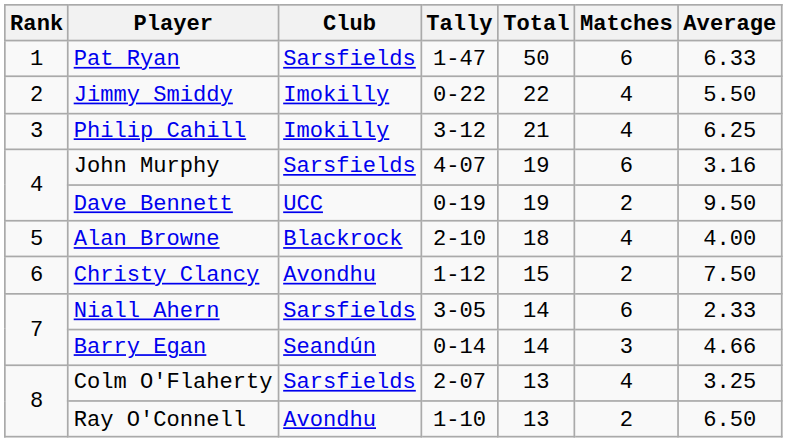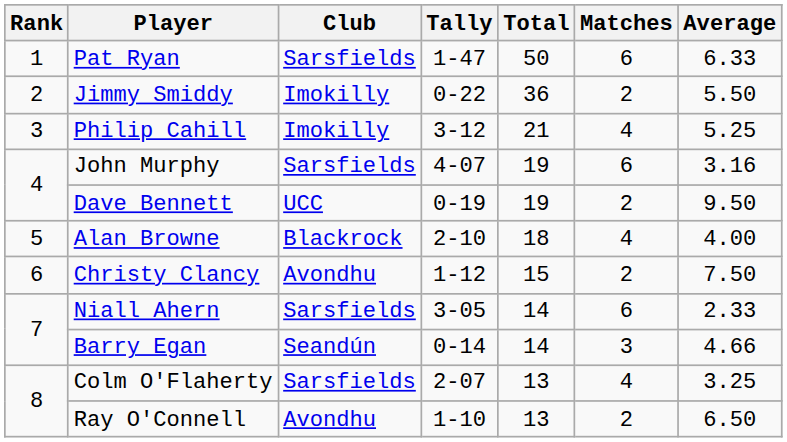 <table class="wikitable">
 <tr>
 <th>Rank</th>
 <th>Player</th>
 <th>Club</th>
 <th>Tally</th>
 <th>Total</th>
 <th>Matches</th>
 <th>Average</th>
 </tr>
 <tr>
 <td rowspan=1 align=center>1</td>
 <td><a href='#'>Pat Ryan</a></td>
 <td><a href='#'>Sarsfields</a></td>
 <td align=center>1-47</td>
 <td align=center>50</td>
 <td align=center>6</td>
 <td align=center>6.33</td>
 </tr>
 <tr>
 <td rowspan=1 align=center>2</td>
 <td><a href='#'>Jimmy Smiddy</a></td>
 <td><a href='#'>Imokilly</a></td>
 <td align=center>0-22</td>
-<td align=center>22</td>
-<td align=center>4</td>
+<td align=center>36</td>
+<td align=center>2</td>
 <td align=center>5.50</td>
 </tr>
 <tr>
 <td rowspan=1 align=center>3</td>
 <td><a href='#'>Philip Cahill</a></td>
 <td><a href='#'>Imokilly</a></td>
 <td align=center>3-12</td>
 <td align=center>21</td>
 <td align=center>4</td>
-<td align=center>6.25</td>
+<td align=center>5.25</td>
 </tr>
 <tr>
 <td rowspan=2 align=center>4</td>
 <td>John Murphy</td>
 <td><a href='#'>Sarsfields</a></td>
 <td align=center>4-07</td>
 <td align=center>19</td>
 <td align=center>6</td>
 <td align=center>3.16</td>
 </tr>
 <tr>
 <td><a href='#'>Dave Bennett</a></td>
 <td><a href='#'>UCC</a></td>
 <td align=center>0-19</td>
 <td align=center>19</td>
 <td align=center>2</td>
 <td align=center>9.50</td>
 </tr>
 <tr>
 <td rowspan=1 align=center>5</td>
 <td><a href='#'>Alan Browne</a></td>
 <td><a href='#'>Blackrock</a></td>
 <td align=center>2-10</td>
 <td align=center>18</td>
 <td align=center>4</td>
 <td align=center>4.00</td>
 </tr>
 <tr>
 <td rowspan=1 align=center>6</td>
 <td><a href='#'>Christy Clancy</a></td>
 <td><a href='#'>Avondhu</a></td>
 <td align=center>1-12</td>
 <td align=center>15</td>
 <td align=center>2</td>
 <td align=center>7.50</td>
 </tr>
 <tr>
 <td rowspan=2 align=center>7</td>
 <td><a href='#'>Niall Ahern</a></td>
 <td><a href='#'>Sarsfields</a></td>
 <td align=center>3-05</td>
 <td align=center>14</td>
 <td align=center>6</td>
 <td align=center>2.33</td>
 </tr>
 <tr>
 <td><a href='#'>Barry Egan</a></td>
 <td><a href='#'>Seandún</a></td>
 <td align=center>0-14</td>
 <td align=center>14</td>
 <td align=center>3</td>
 <td align=center>4.66</td>
 </tr>
 <tr>
 <td rowspan=2 align=center>8</td>
 <td>Colm O'Flaherty</td>
 <td><a href='#'>Sarsfields</a></td>
 <td align=center>2-07</td>
 <td align=center>13</td>
 <td align=center>4</td>
 <td align=center>3.25</td>
 </tr>
 <tr>
 <td>Ray O'Connell</td>
 <td><a href='#'>Avondhu</a></td>
 <td align=center>1-10</td>
 <td align=center>13</td>
 <td align=center>2</td>
 <td align=center>6.50</td>
 </tr>
 </table>
